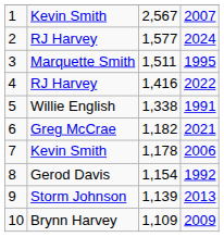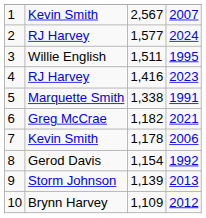 <table class="wikitable">
 <tr>
 </tr>
 <tr>
 <td>1</td>
 <td><a href='#'>Kevin Smith</a></td>
 <td>2,567</td>
 <td><a href='#'>2007</a></td>
 </tr>
 <tr>
 <td>2</td>
 <td><a href='#'>RJ Harvey</a></td>
 <td>1,577</td>
 <td><a href='#'>2024</a></td>
 </tr>
 <tr>
 <td>3</td>
-<td><a href='#'>Marquette Smith</a></td>
+<td>Willie English</td>
 <td>1,511</td>
 <td><a href='#'>1995</a></td>
 </tr>
 <tr>
 <td>4</td>
 <td><a href='#'>RJ Harvey</a></td>
 <td>1,416</td>
-<td><a href='#'>2022</a></td>
+<td><a href='#'>2023</a></td>
 </tr>
 <tr>
 <td>5</td>
-<td>Willie English</td>
+<td><a href='#'>Marquette Smith</a></td>
 <td>1,338</td>
 <td><a href='#'>1991</a></td>
 </tr>
 <tr>
 <td>6</td>
 <td><a href='#'>Greg McCrae</a></td>
 <td>1,182</td>
 <td><a href='#'>2021</a></td>
 </tr>
 <tr>
 <td>7</td>
 <td><a href='#'>Kevin Smith</a></td>
 <td>1,178</td>
 <td><a href='#'>2006</a></td>
 </tr>
 <tr>
 <td>8</td>
 <td>Gerod Davis</td>
 <td>1,154</td>
 <td><a href='#'>1992</a></td>
 </tr>
 <tr>
 <td>9</td>
 <td><a href='#'>Storm Johnson</a></td>
 <td>1,139</td>
 <td><a href='#'>2013</a></td>
 </tr>
 <tr>
 <td>10</td>
 <td>Brynn Harvey</td>
 <td>1,109</td>
-<td><a href='#'>2009</a></td>
+<td><a href='#'>2012</a></td>
 </tr>
 </table>
